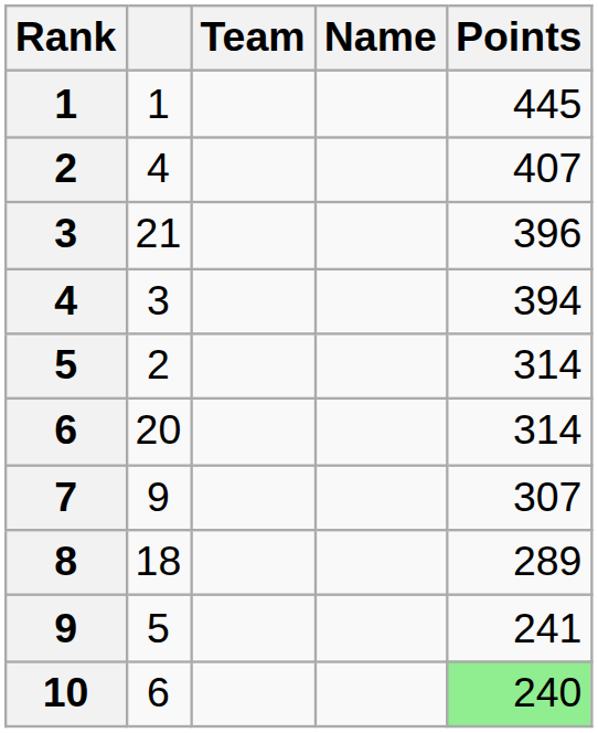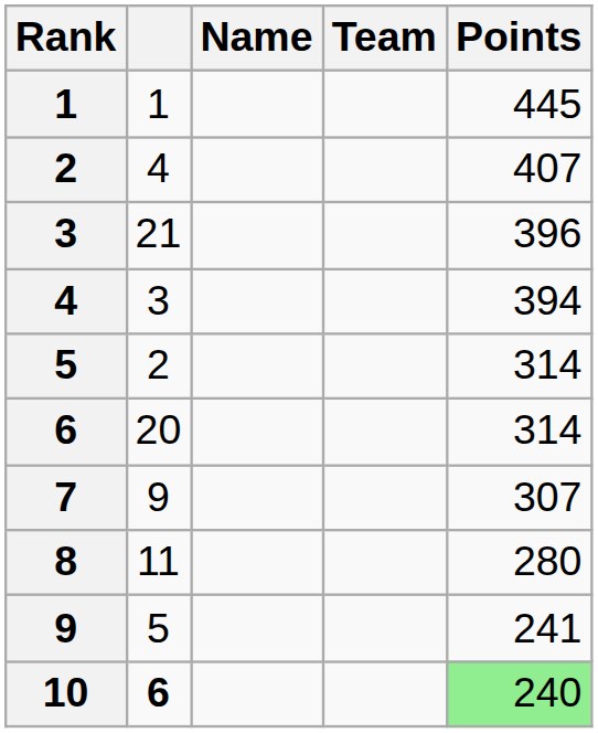 <table class="wikitable ">
 <tr>
 <th scope="col">Rank</th>
 <th scope="col"></th>
+<th scope="col">Name</th>
 <th scope="col">Team</th>
-<th scope="col">Name</th>
 <th scope="col">Points</th>
 </tr>
 <tr>
 <th scope="row">1</th>
 <td style="text-align:center;">1</td>
 <td></td>
 <td></td>
 <td style="text-align:right;">445</td>
 </tr>
 <tr>
 <th scope="row">2</th>
 <td style="text-align:center;">4</td>
 <td></td>
 <td></td>
 <td style="text-align:right;">407</td>
 </tr>
 <tr>
 <th scope="row">3</th>
 <td style="text-align:center;">21</td>
 <td></td>
 <td></td>
 <td style="text-align:right;">396</td>
 </tr>
 <tr>
 <th scope="row">4</th>
 <td style="text-align:center;">3</td>
 <td></td>
 <td></td>
 <td style="text-align:right;">394</td>
 </tr>
 <tr>
 <th scope="row">5</th>
 <td style="text-align:center;">2</td>
 <td></td>
 <td></td>
 <td style="text-align:right;">314</td>
 </tr>
 <tr>
 <th scope="row">6</th>
 <td style="text-align:center;">20</td>
 <td></td>
 <td></td>
 <td style="text-align:right;">314</td>
 </tr>
 <tr>
 <th scope="row">7</th>
 <td style="text-align:center;">9</td>
 <td></td>
 <td></td>
 <td style="text-align:right;">307</td>
 </tr>
 <tr>
 <th scope="row">8</th>
-<td style="text-align:center;">18</td>
+<td style="text-align:center;">11</td>
 <td></td>
 <td></td>
-<td style="text-align:right;">289</td>
+<td style="text-align:right;">280</td>
 </tr>
 <tr>
 <th scope="row">9</th>
 <td style="text-align:center;">5</td>
 <td></td>
 <td></td>
 <td style="text-align:right;">241</td>
 </tr>
 <tr>
 <th scope="row">10</th>
-<td style="text-align:center;">6</td>
+<td style="text-align:center;"><strong>6</strong></td>
 <td></td>
 <td></td>
 <td style="background: lightgreen; text-align:right;">240</td>
 </tr>
 </table>
